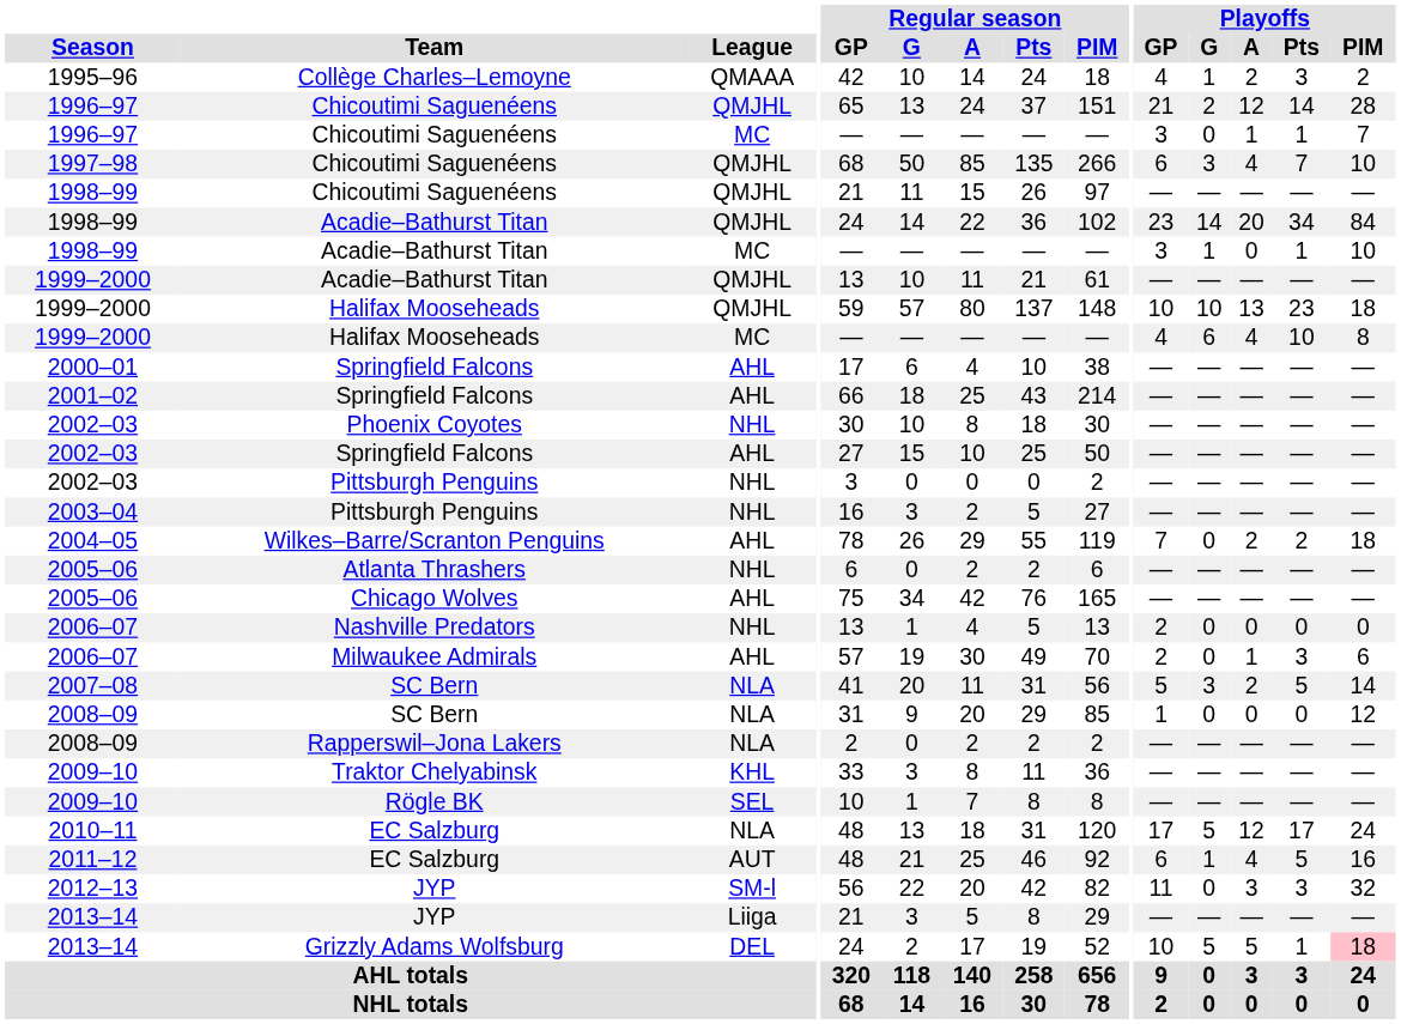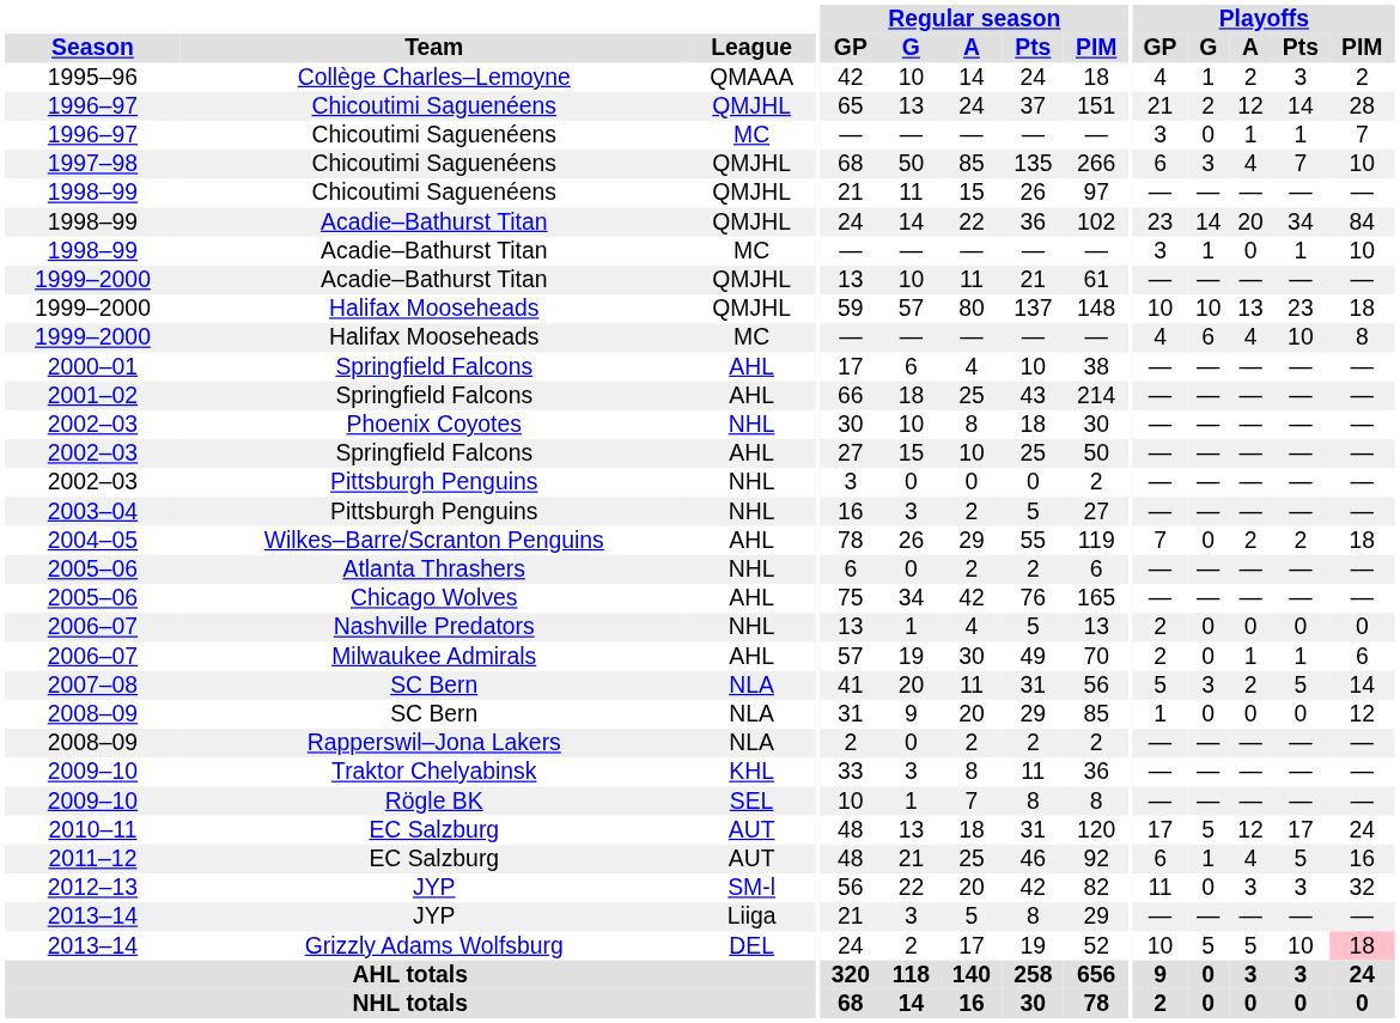 <table border="0" cellpadding="1" cellspacing="0" style="text-align:center; width:60em">
 <tr bgcolor="#e0e0e0">
 <th colspan="3" bgcolor="#ffffff"></th>
 <th rowspan="99" bgcolor="#ffffff"></th>
 <th colspan="5"><a href='#'>Regular season</a></th>
 <th rowspan="99" bgcolor="#ffffff"></th>
 <th colspan="5"><a href='#'>Playoffs</a></th>
 </tr>
 <tr bgcolor="#e0e0e0">
 <th><a href='#'>Season</a></th>
 <th>Team</th>
 <th>League</th>
 <th>GP</th>
 <th><a href='#'>G</a></th>
 <th><a href='#'>A</a></th>
 <th><a href='#'>Pts</a></th>
 <th><a href='#'>PIM</a></th>
 <th>GP</th>
 <th>G</th>
 <th>A</th>
 <th>Pts</th>
 <th>PIM</th>
 </tr>
 <tr>
 <td>1995–96</td>
 <td><a href='#'>Collège Charles–Lemoyne</a></td>
 <td>QMAAA</td>
 <td>42</td>
 <td>10</td>
 <td>14</td>
 <td>24</td>
 <td>18</td>
 <td>4</td>
 <td>1</td>
 <td>2</td>
 <td>3</td>
 <td>2</td>
 </tr>
 <tr bgcolor="#f0f0f0">
 <td><a href='#'>1996–97</a></td>
 <td><a href='#'>Chicoutimi Saguenéens</a></td>
 <td><a href='#'>QMJHL</a></td>
 <td>65</td>
 <td>13</td>
 <td>24</td>
 <td>37</td>
 <td>151</td>
 <td>21</td>
 <td>2</td>
 <td>12</td>
 <td>14</td>
 <td>28</td>
 </tr>
 <tr>
 <td><a href='#'>1996–97</a></td>
 <td>Chicoutimi Saguenéens</td>
 <td><a href='#'>MC</a></td>
 <td>—</td>
 <td>—</td>
 <td>—</td>
 <td>—</td>
 <td>—</td>
 <td>3</td>
 <td>0</td>
 <td>1</td>
 <td>1</td>
 <td>7</td>
 </tr>
 <tr bgcolor="#f0f0f0">
 <td><a href='#'>1997–98</a></td>
 <td>Chicoutimi Saguenéens</td>
 <td>QMJHL</td>
 <td>68</td>
 <td>50</td>
 <td>85</td>
 <td>135</td>
 <td>266</td>
 <td>6</td>
 <td>3</td>
 <td>4</td>
 <td>7</td>
 <td>10</td>
 </tr>
 <tr>
 <td><a href='#'>1998–99</a></td>
 <td>Chicoutimi Saguenéens</td>
 <td>QMJHL</td>
 <td>21</td>
 <td>11</td>
 <td>15</td>
 <td>26</td>
 <td>97</td>
 <td>—</td>
 <td>—</td>
 <td>—</td>
 <td>—</td>
 <td>—</td>
 </tr>
 <tr bgcolor="#f0f0f0">
 <td>1998–99</td>
 <td><a href='#'>Acadie–Bathurst Titan</a></td>
 <td>QMJHL</td>
 <td>24</td>
 <td>14</td>
 <td>22</td>
 <td>36</td>
 <td>102</td>
 <td>23</td>
 <td>14</td>
 <td>20</td>
 <td>34</td>
 <td>84</td>
 </tr>
 <tr>
 <td><a href='#'>1998–99</a></td>
 <td>Acadie–Bathurst Titan</td>
 <td>MC</td>
 <td>—</td>
 <td>—</td>
 <td>—</td>
 <td>—</td>
 <td>—</td>
 <td>3</td>
 <td>1</td>
 <td>0</td>
 <td>1</td>
 <td>10</td>
 </tr>
 <tr bgcolor="#f0f0f0">
 <td><a href='#'>1999–2000</a></td>
 <td>Acadie–Bathurst Titan</td>
 <td>QMJHL</td>
 <td>13</td>
 <td>10</td>
 <td>11</td>
 <td>21</td>
 <td>61</td>
 <td>—</td>
 <td>—</td>
 <td>—</td>
 <td>—</td>
 <td>—</td>
 </tr>
 <tr>
 <td>1999–2000</td>
 <td><a href='#'>Halifax Mooseheads</a></td>
 <td>QMJHL</td>
 <td>59</td>
 <td>57</td>
 <td>80</td>
 <td>137</td>
 <td>148</td>
 <td>10</td>
 <td>10</td>
 <td>13</td>
 <td>23</td>
 <td>18</td>
 </tr>
 <tr bgcolor="#f0f0f0">
 <td><a href='#'>1999–2000</a></td>
 <td>Halifax Mooseheads</td>
 <td>MC</td>
 <td>—</td>
 <td>—</td>
 <td>—</td>
 <td>—</td>
 <td>—</td>
 <td>4</td>
 <td>6</td>
 <td>4</td>
 <td>10</td>
 <td>8</td>
 </tr>
 <tr>
 <td><a href='#'>2000–01</a></td>
 <td><a href='#'>Springfield Falcons</a></td>
 <td><a href='#'>AHL</a></td>
 <td>17</td>
 <td>6</td>
 <td>4</td>
 <td>10</td>
 <td>38</td>
 <td>—</td>
 <td>—</td>
 <td>—</td>
 <td>—</td>
 <td>—</td>
 </tr>
 <tr bgcolor="#f0f0f0">
 <td><a href='#'>2001–02</a></td>
 <td>Springfield Falcons</td>
 <td>AHL</td>
 <td>66</td>
 <td>18</td>
 <td>25</td>
 <td>43</td>
 <td>214</td>
 <td>—</td>
 <td>—</td>
 <td>—</td>
 <td>—</td>
 <td>—</td>
 </tr>
 <tr>
 <td><a href='#'>2002–03</a></td>
 <td><a href='#'>Phoenix Coyotes</a></td>
 <td><a href='#'>NHL</a></td>
 <td>30</td>
 <td>10</td>
 <td>8</td>
 <td>18</td>
 <td>30</td>
 <td>—</td>
 <td>—</td>
 <td>—</td>
 <td>—</td>
 <td>—</td>
 </tr>
 <tr bgcolor="#f0f0f0">
 <td><a href='#'>2002–03</a></td>
 <td>Springfield Falcons</td>
 <td>AHL</td>
 <td>27</td>
 <td>15</td>
 <td>10</td>
 <td>25</td>
 <td>50</td>
 <td>—</td>
 <td>—</td>
 <td>—</td>
 <td>—</td>
 <td>—</td>
 </tr>
 <tr>
 <td>2002–03</td>
 <td><a href='#'>Pittsburgh Penguins</a></td>
 <td>NHL</td>
 <td>3</td>
 <td>0</td>
 <td>0</td>
 <td>0</td>
 <td>2</td>
 <td>—</td>
 <td>—</td>
 <td>—</td>
 <td>—</td>
 <td>—</td>
 </tr>
 <tr bgcolor="#f0f0f0">
 <td><a href='#'>2003–04</a></td>
 <td>Pittsburgh Penguins</td>
 <td>NHL</td>
 <td>16</td>
 <td>3</td>
 <td>2</td>
 <td>5</td>
 <td>27</td>
 <td>—</td>
 <td>—</td>
 <td>—</td>
 <td>—</td>
 <td>—</td>
 </tr>
 <tr>
 <td><a href='#'>2004–05</a></td>
 <td><a href='#'>Wilkes–Barre/Scranton Penguins</a></td>
 <td>AHL</td>
 <td>78</td>
 <td>26</td>
 <td>29</td>
 <td>55</td>
 <td>119</td>
 <td>7</td>
 <td>0</td>
 <td>2</td>
 <td>2</td>
 <td>18</td>
 </tr>
 <tr bgcolor="#f0f0f0">
 <td><a href='#'>2005–06</a></td>
 <td><a href='#'>Atlanta Thrashers</a></td>
 <td>NHL</td>
 <td>6</td>
 <td>0</td>
 <td>2</td>
 <td>2</td>
 <td>6</td>
 <td>—</td>
 <td>—</td>
 <td>—</td>
 <td>—</td>
 <td>—</td>
 </tr>
 <tr>
 <td><a href='#'>2005–06</a></td>
 <td><a href='#'>Chicago Wolves</a></td>
 <td>AHL</td>
 <td>75</td>
 <td>34</td>
 <td>42</td>
 <td>76</td>
 <td>165</td>
 <td>—</td>
 <td>—</td>
 <td>—</td>
 <td>—</td>
 <td>—</td>
 </tr>
 <tr bgcolor="#f0f0f0">
 <td><a href='#'>2006–07</a></td>
 <td><a href='#'>Nashville Predators</a></td>
 <td>NHL</td>
 <td>13</td>
 <td>1</td>
 <td>4</td>
 <td>5</td>
 <td>13</td>
 <td>2</td>
 <td>0</td>
 <td>0</td>
 <td>0</td>
 <td>0</td>
 </tr>
 <tr>
 <td><a href='#'>2006–07</a></td>
 <td><a href='#'>Milwaukee Admirals</a></td>
 <td>AHL</td>
 <td>57</td>
 <td>19</td>
 <td>30</td>
 <td>49</td>
 <td>70</td>
 <td>2</td>
 <td>0</td>
 <td>1</td>
-<td>3</td>
+<td>1</td>
 <td>6</td>
 </tr>
 <tr bgcolor="#f0f0f0">
 <td><a href='#'>2007–08</a></td>
 <td><a href='#'>SC Bern</a></td>
 <td><a href='#'>NLA</a></td>
 <td>41</td>
 <td>20</td>
 <td>11</td>
 <td>31</td>
 <td>56</td>
 <td>5</td>
 <td>3</td>
 <td>2</td>
 <td>5</td>
 <td>14</td>
 </tr>
 <tr>
 <td><a href='#'>2008–09</a></td>
 <td>SC Bern</td>
 <td>NLA</td>
 <td>31</td>
 <td>9</td>
 <td>20</td>
 <td>29</td>
 <td>85</td>
 <td>1</td>
 <td>0</td>
 <td>0</td>
 <td>0</td>
 <td>12</td>
 </tr>
 <tr bgcolor="#f0f0f0">
 <td>2008–09</td>
 <td><a href='#'>Rapperswil–Jona Lakers</a></td>
 <td>NLA</td>
 <td>2</td>
 <td>0</td>
 <td>2</td>
 <td>2</td>
 <td>2</td>
 <td>—</td>
 <td>—</td>
 <td>—</td>
 <td>—</td>
 <td>—</td>
 </tr>
 <tr>
 <td><a href='#'>2009–10</a></td>
 <td><a href='#'>Traktor Chelyabinsk</a></td>
 <td><a href='#'>KHL</a></td>
 <td>33</td>
 <td>3</td>
 <td>8</td>
 <td>11</td>
 <td>36</td>
 <td>—</td>
 <td>—</td>
 <td>—</td>
 <td>—</td>
 <td>—</td>
 </tr>
 <tr bgcolor="#f0f0f0">
 <td><a href='#'>2009–10</a></td>
 <td><a href='#'>Rögle BK</a></td>
 <td><a href='#'>SEL</a></td>
 <td>10</td>
 <td>1</td>
 <td>7</td>
 <td>8</td>
 <td>8</td>
 <td>—</td>
 <td>—</td>
 <td>—</td>
 <td>—</td>
 <td>—</td>
 </tr>
 <tr>
 <td><a href='#'>2010–11</a></td>
 <td><a href='#'>EC Salzburg</a></td>
-<td>NLA</td>
+<td><a href='#'>AUT</a></td>
 <td>48</td>
 <td>13</td>
 <td>18</td>
 <td>31</td>
 <td>120</td>
 <td>17</td>
 <td>5</td>
 <td>12</td>
 <td>17</td>
 <td>24</td>
 </tr>
 <tr bgcolor="#f0f0f0">
 <td><a href='#'>2011–12</a></td>
 <td>EC Salzburg</td>
 <td>AUT</td>
 <td>48</td>
 <td>21</td>
 <td>25</td>
 <td>46</td>
 <td>92</td>
 <td>6</td>
 <td>1</td>
 <td>4</td>
 <td>5</td>
 <td>16</td>
 </tr>
 <tr>
 <td><a href='#'>2012–13</a></td>
 <td><a href='#'>JYP</a></td>
 <td><a href='#'>SM-l</a></td>
 <td>56</td>
 <td>22</td>
 <td>20</td>
 <td>42</td>
 <td>82</td>
 <td>11</td>
 <td>0</td>
 <td>3</td>
 <td>3</td>
 <td>32</td>
 </tr>
 <tr bgcolor="#f0f0f0">
 <td><a href='#'>2013–14</a></td>
 <td>JYP</td>
 <td>Liiga</td>
 <td>21</td>
 <td>3</td>
 <td>5</td>
 <td>8</td>
 <td>29</td>
 <td>—</td>
 <td>—</td>
 <td>—</td>
 <td>—</td>
 <td>—</td>
 </tr>
 <tr>
 <td><a href='#'>2013–14</a></td>
 <td><a href='#'>Grizzly Adams Wolfsburg</a></td>
 <td><a href='#'>DEL</a></td>
 <td>24</td>
 <td>2</td>
 <td>17</td>
 <td>19</td>
 <td>52</td>
 <td>10</td>
 <td>5</td>
 <td>5</td>
-<td>1</td>
+<td>10</td>
 <td style="background: pink;">18</td>
 </tr>
 <tr bgcolor="#e0e0e0">
 <th colspan="3">AHL totals</th>
 <th>320</th>
 <th>118</th>
 <th>140</th>
 <th>258</th>
 <th>656</th>
 <th>9</th>
 <th>0</th>
 <th>3</th>
 <th>3</th>
 <th>24</th>
 </tr>
 <tr bgcolor="#e0e0e0">
 <th colspan="3">NHL totals</th>
 <th>68</th>
 <th>14</th>
 <th>16</th>
 <th>30</th>
 <th>78</th>
 <th>2</th>
 <th>0</th>
 <th>0</th>
 <th>0</th>
 <th>0</th>
 </tr>
 </table>
